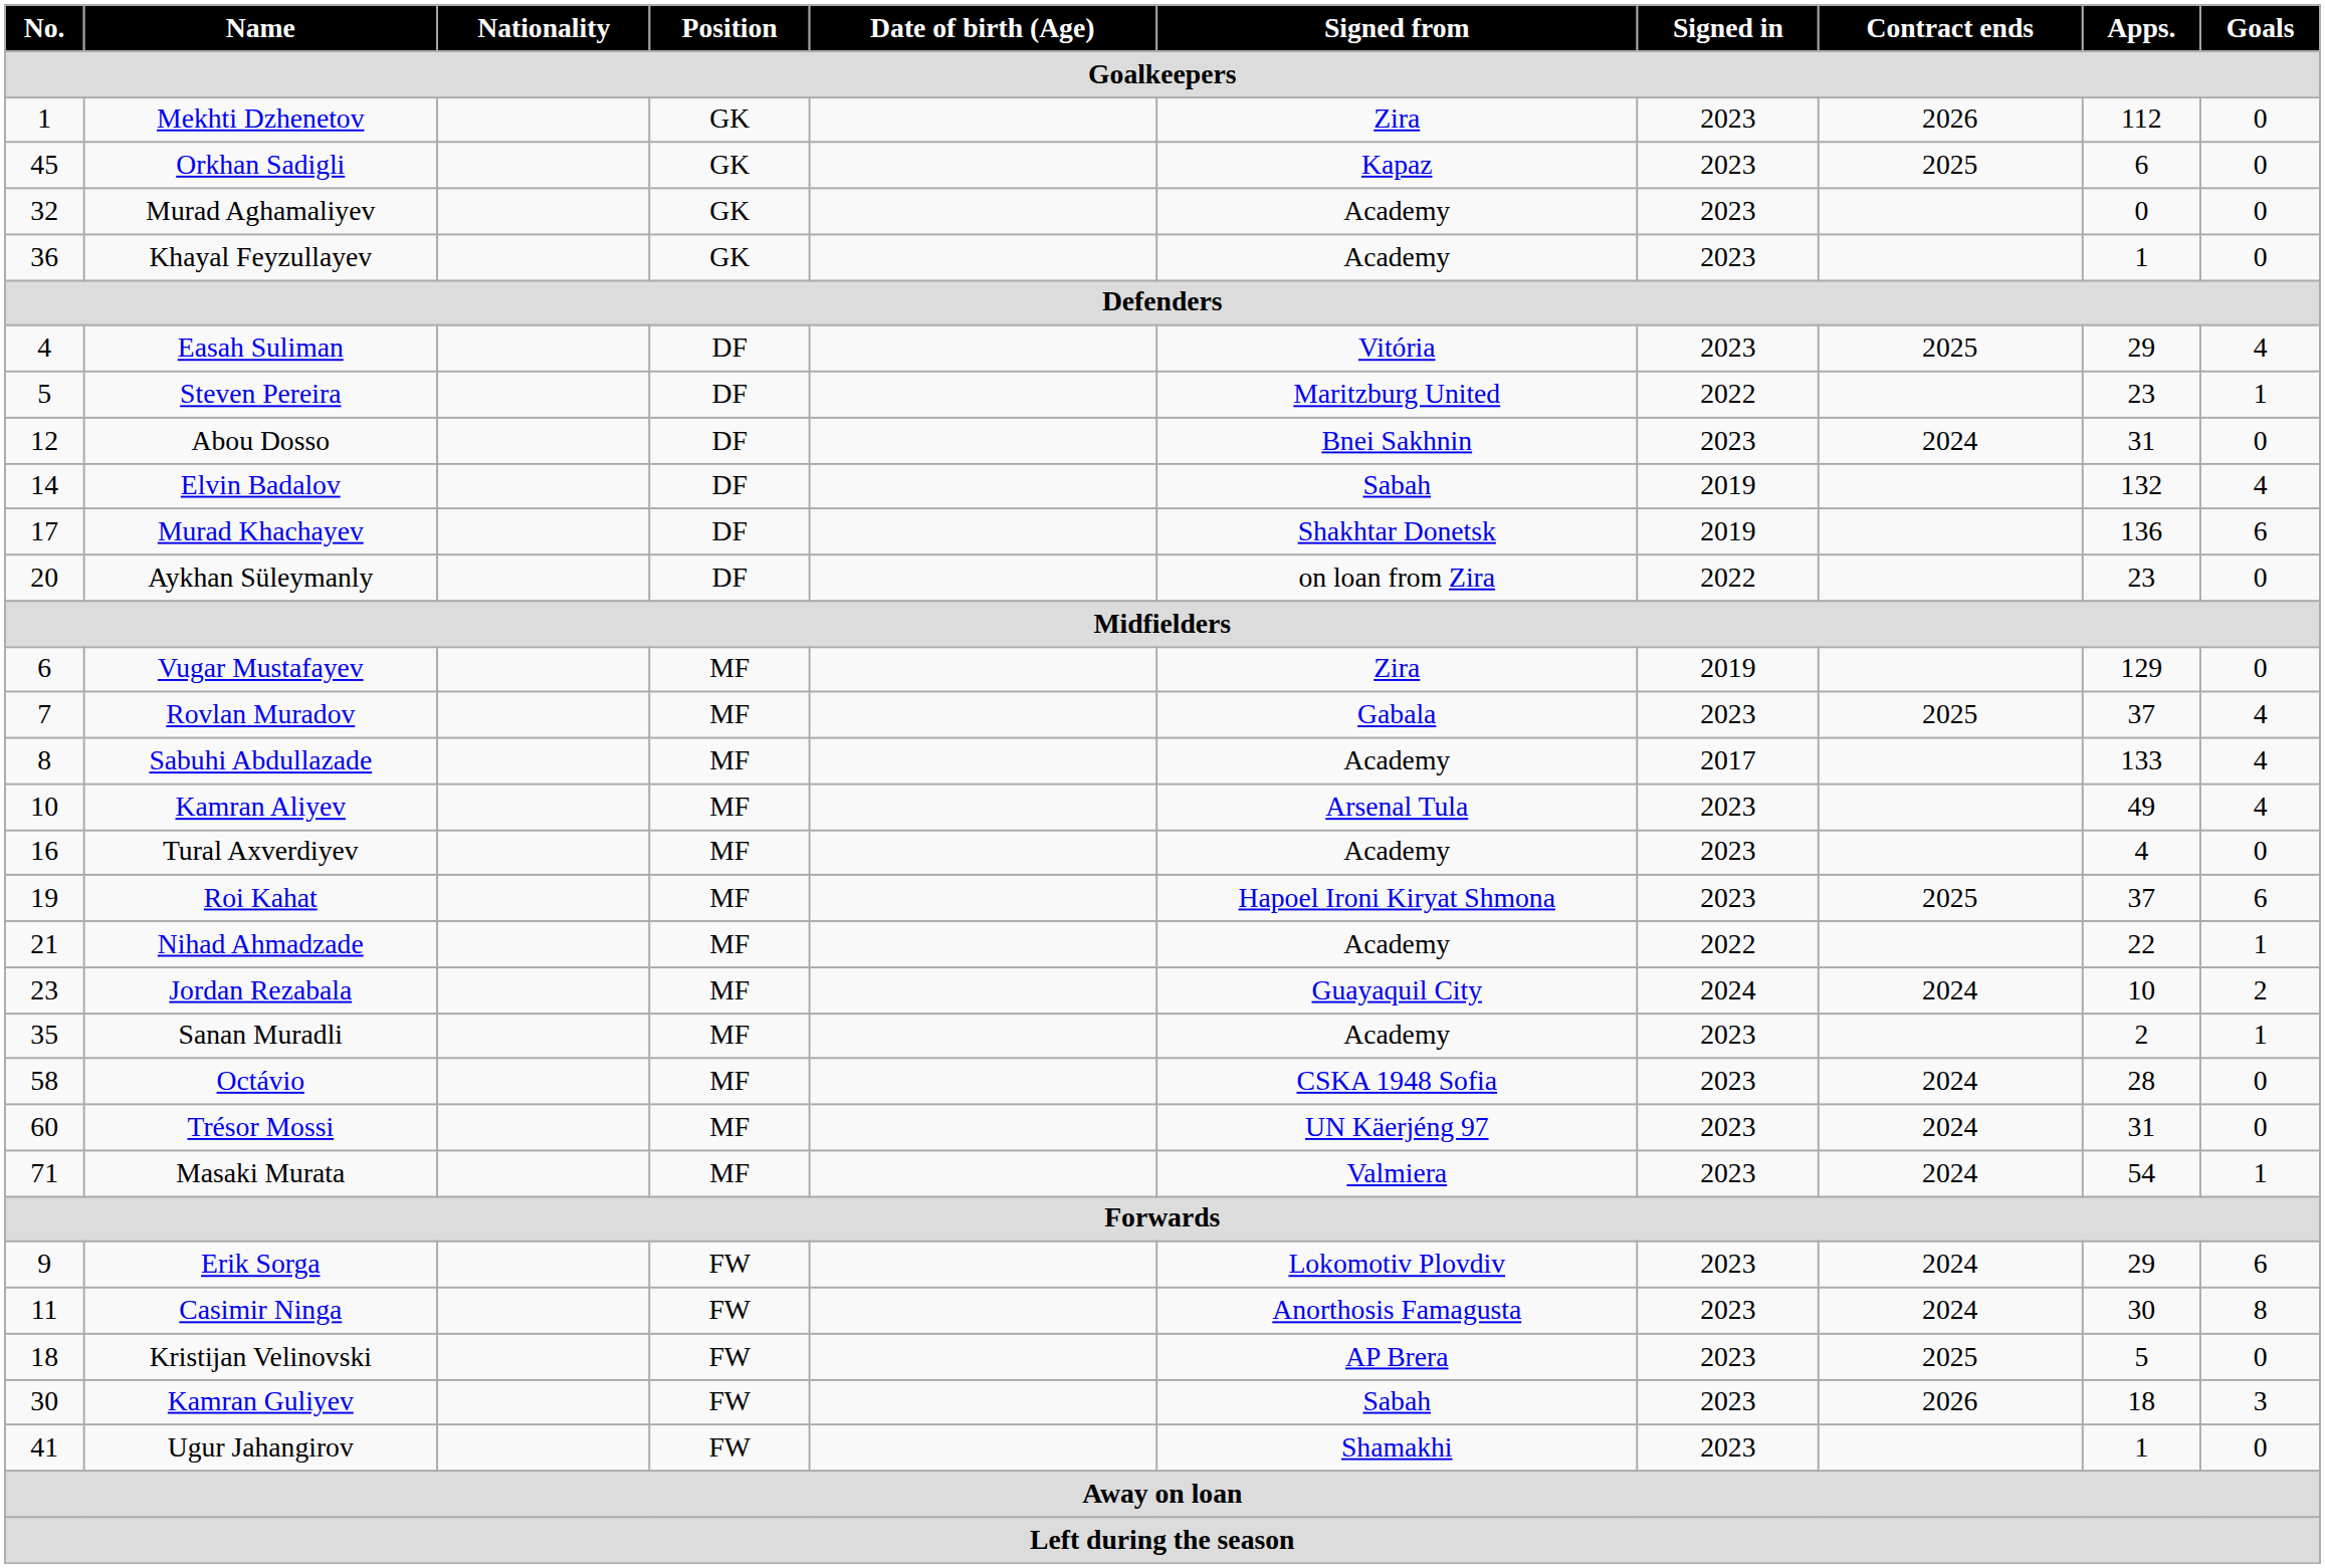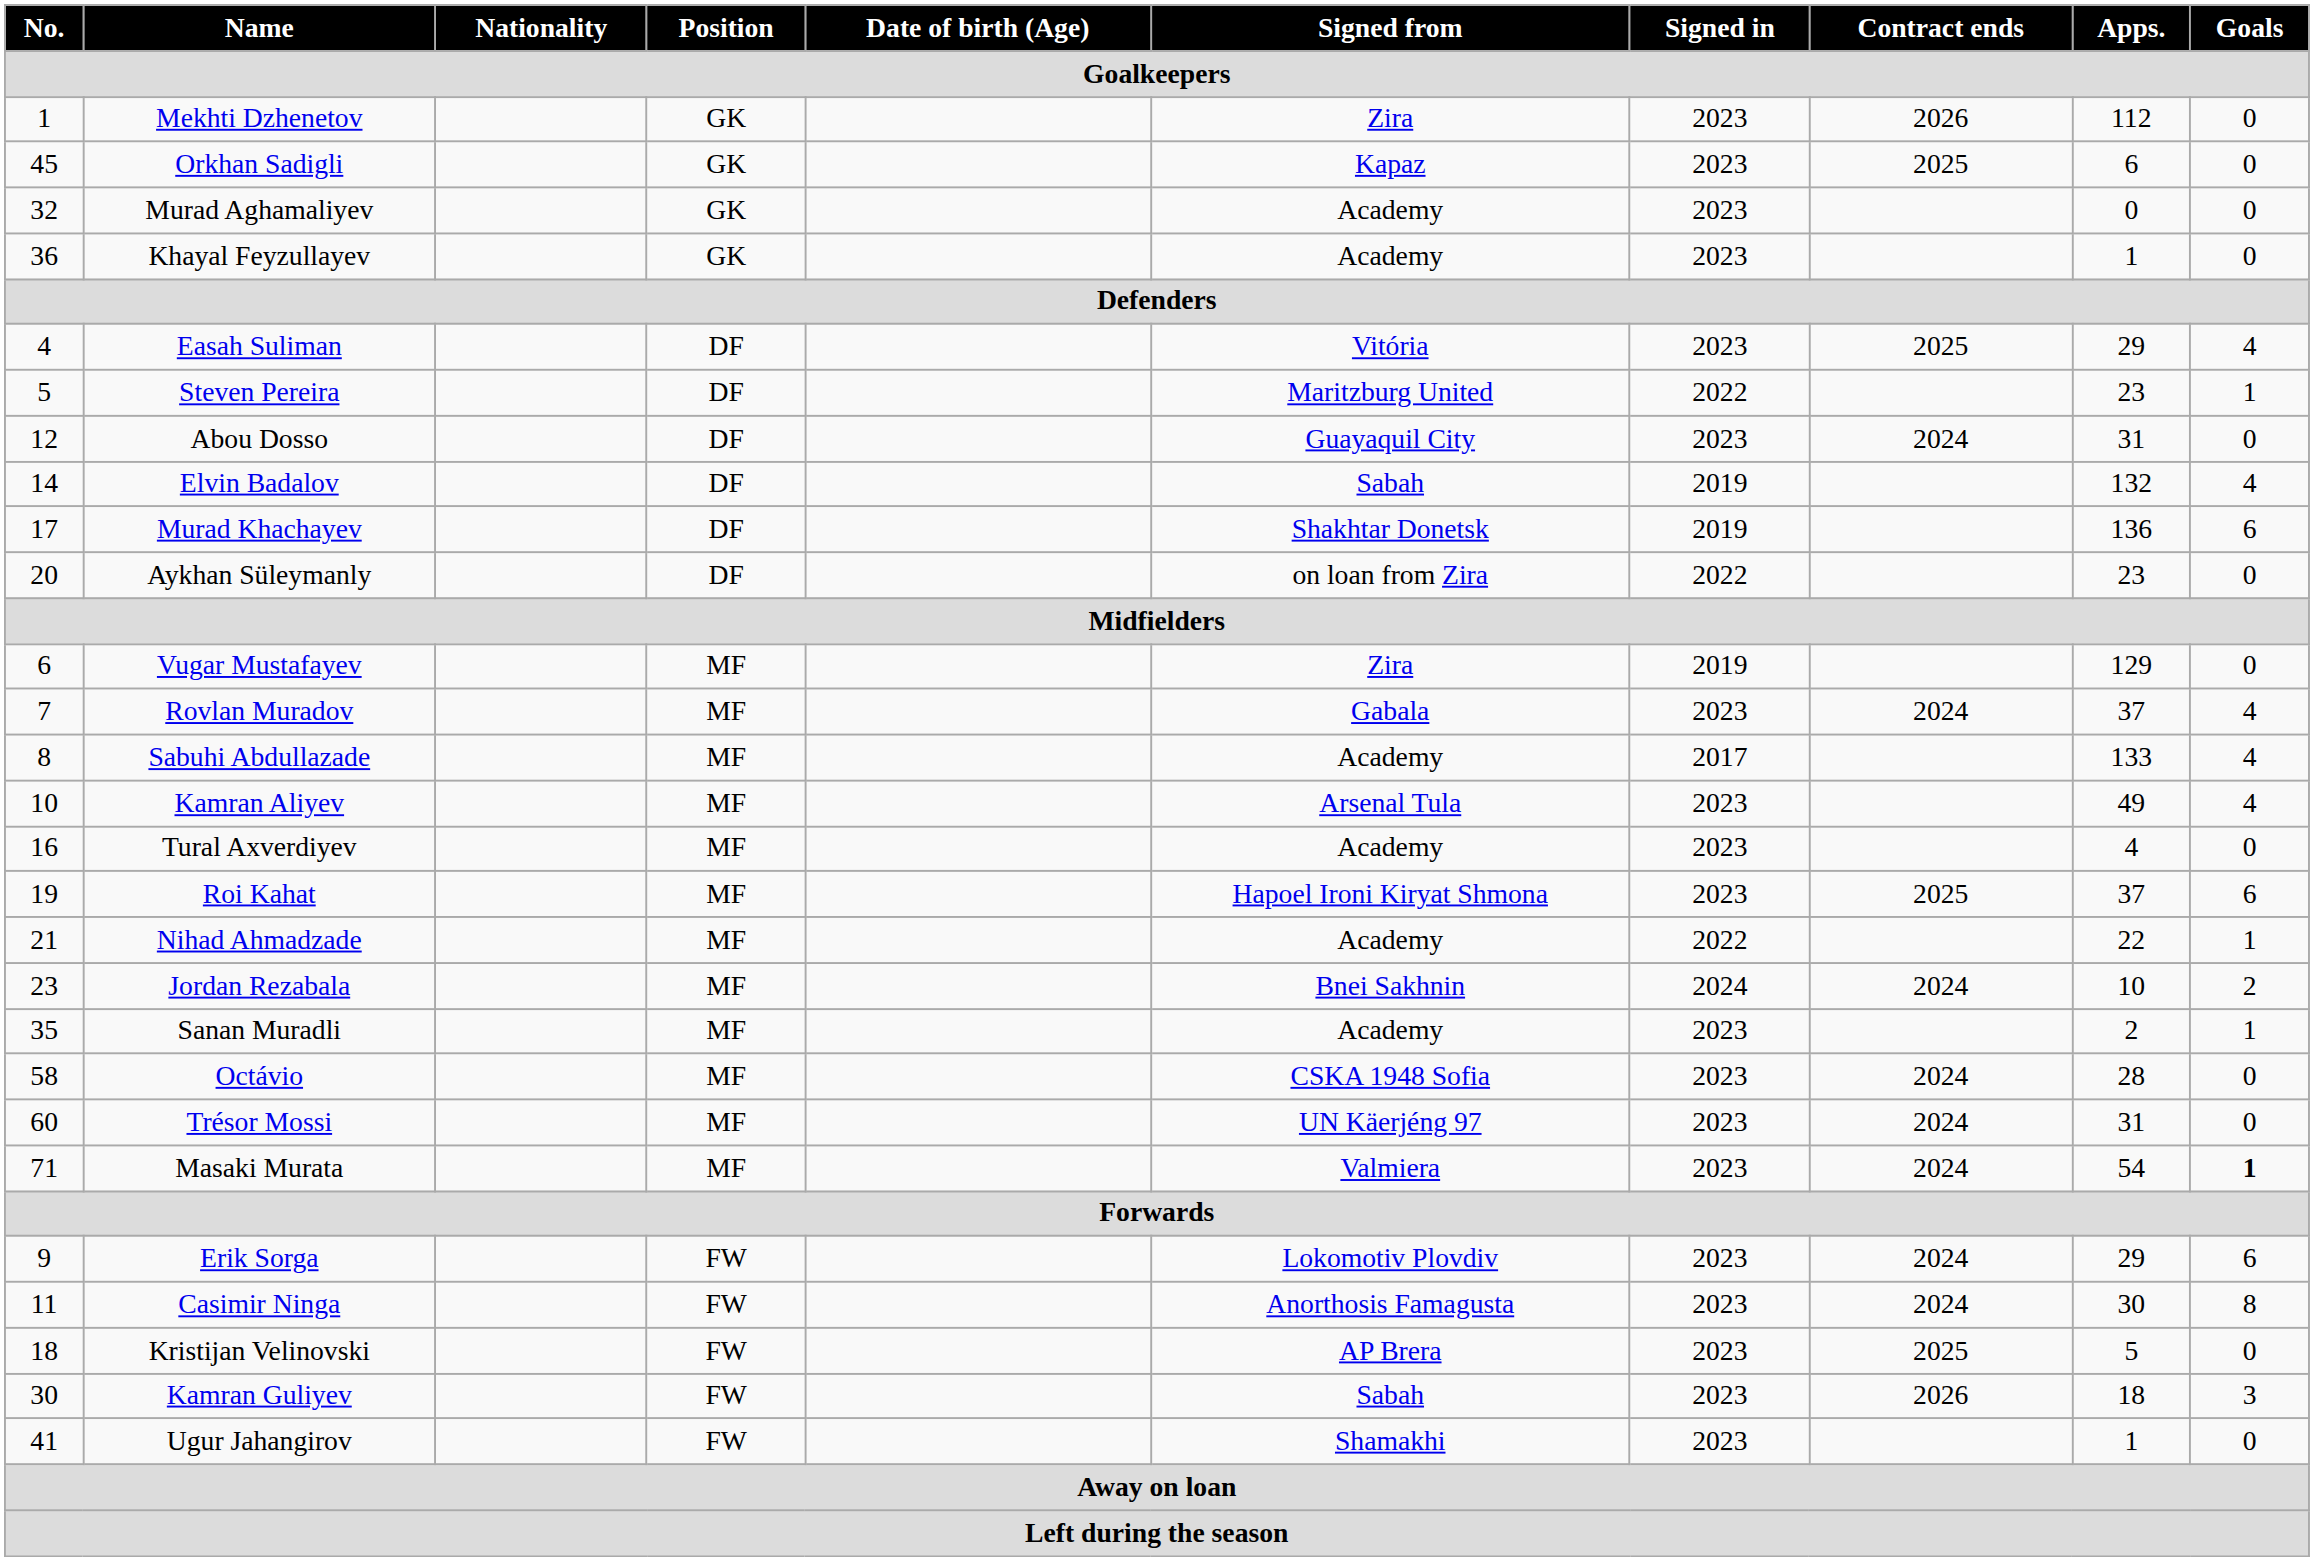 <table class="wikitable"  style="text-align:center; font-size:90%; width:95%;">
 <tr>
 <th style="background:#000000; color:#FFFFFF; text-align:center;">No.</th>
 <th style="background:#000000; color:#FFFFFF; text-align:center;">Name</th>
 <th style="background:#000000; color:#FFFFFF; text-align:center;">Nationality</th>
 <th style="background:#000000; color:#FFFFFF; text-align:center;">Position</th>
 <th style="background:#000000; color:#FFFFFF; text-align:center;">Date of birth (Age)</th>
 <th style="background:#000000; color:#FFFFFF; text-align:center;">Signed from</th>
 <th style="background:#000000; color:#FFFFFF; text-align:center;">Signed in</th>
 <th style="background:#000000; color:#FFFFFF; text-align:center;">Contract ends</th>
 <th style="background:#000000; color:#FFFFFF; text-align:center;">Apps.</th>
 <th style="background:#000000; color:#FFFFFF; text-align:center;">Goals</th>
 </tr>
 <tr>
 <th colspan="11"  style="background:#dcdcdc; text-align:center;">Goalkeepers</th>
 </tr>
 <tr>
 <td>1</td>
 <td><a href='#'>Mekhti Dzhenetov</a></td>
 <td></td>
 <td>GK</td>
 <td></td>
 <td><a href='#'>Zira</a></td>
 <td>2023</td>
 <td>2026</td>
 <td>112</td>
 <td>0</td>
 </tr>
 <tr>
 <td>45</td>
 <td><a href='#'>Orkhan Sadigli</a></td>
 <td></td>
 <td>GK</td>
 <td></td>
 <td><a href='#'>Kapaz</a></td>
 <td>2023</td>
 <td>2025</td>
 <td>6</td>
 <td>0</td>
 </tr>
 <tr>
 <td>32</td>
 <td>Murad Aghamaliyev</td>
 <td></td>
 <td>GK</td>
 <td></td>
 <td>Academy</td>
 <td>2023</td>
 <td></td>
 <td>0</td>
 <td>0</td>
 </tr>
 <tr>
 <td>36</td>
 <td>Khayal Feyzullayev</td>
 <td></td>
 <td>GK</td>
 <td></td>
 <td>Academy</td>
 <td>2023</td>
 <td></td>
 <td>1</td>
 <td>0</td>
 </tr>
 <tr>
 <th colspan="11"  style="background:#dcdcdc; text-align:center;">Defenders</th>
 </tr>
 <tr>
 <td>4</td>
 <td><a href='#'>Easah Suliman</a></td>
 <td></td>
 <td>DF</td>
 <td></td>
 <td><a href='#'>Vitória</a></td>
 <td>2023</td>
 <td>2025</td>
 <td>29</td>
 <td>4</td>
 </tr>
 <tr>
 <td>5</td>
 <td><a href='#'>Steven Pereira</a></td>
 <td></td>
 <td>DF</td>
 <td></td>
 <td><a href='#'>Maritzburg United</a></td>
 <td>2022</td>
 <td></td>
 <td>23</td>
 <td>1</td>
 </tr>
 <tr>
 <td>12</td>
 <td>Abou Dosso</td>
 <td></td>
 <td>DF</td>
 <td></td>
-<td><a href='#'>Bnei Sakhnin</a></td>
+<td><a href='#'>Guayaquil City</a></td>
 <td>2023</td>
 <td>2024</td>
 <td>31</td>
 <td>0</td>
 </tr>
 <tr>
 <td>14</td>
 <td><a href='#'>Elvin Badalov</a></td>
 <td></td>
 <td>DF</td>
 <td></td>
 <td><a href='#'>Sabah</a></td>
 <td>2019</td>
 <td></td>
 <td>132</td>
 <td>4</td>
 </tr>
 <tr>
 <td>17</td>
 <td><a href='#'>Murad Khachayev</a></td>
 <td></td>
 <td>DF</td>
 <td></td>
 <td><a href='#'>Shakhtar Donetsk</a></td>
 <td>2019</td>
 <td></td>
 <td>136</td>
 <td>6</td>
 </tr>
 <tr>
 <td>20</td>
 <td>Aykhan Süleymanly</td>
 <td></td>
 <td>DF</td>
 <td></td>
 <td>on loan from <a href='#'>Zira</a></td>
 <td>2022</td>
 <td></td>
 <td>23</td>
 <td>0</td>
 </tr>
 <tr>
 <th colspan="11"  style="background:#dcdcdc; text-align:center;">Midfielders</th>
 </tr>
 <tr>
 <td>6</td>
 <td><a href='#'>Vugar Mustafayev</a></td>
 <td></td>
 <td>MF</td>
 <td></td>
 <td><a href='#'>Zira</a></td>
 <td>2019</td>
 <td></td>
 <td>129</td>
 <td>0</td>
 </tr>
 <tr>
 <td>7</td>
 <td><a href='#'>Rovlan Muradov</a></td>
 <td></td>
 <td>MF</td>
 <td></td>
 <td><a href='#'>Gabala</a></td>
 <td>2023</td>
-<td>2025</td>
+<td>2024</td>
 <td>37</td>
 <td>4</td>
 </tr>
 <tr>
 <td>8</td>
 <td><a href='#'>Sabuhi Abdullazade</a></td>
 <td></td>
 <td>MF</td>
 <td></td>
 <td>Academy</td>
 <td>2017</td>
 <td></td>
 <td>133</td>
 <td>4</td>
 </tr>
 <tr>
 <td>10</td>
 <td><a href='#'>Kamran Aliyev</a></td>
 <td></td>
 <td>MF</td>
 <td></td>
 <td><a href='#'>Arsenal Tula</a></td>
 <td>2023</td>
 <td></td>
 <td>49</td>
 <td>4</td>
 </tr>
 <tr>
 <td>16</td>
 <td>Tural Axverdiyev</td>
 <td></td>
 <td>MF</td>
 <td></td>
 <td>Academy</td>
 <td>2023</td>
 <td></td>
 <td>4</td>
 <td>0</td>
 </tr>
 <tr>
 <td>19</td>
 <td><a href='#'>Roi Kahat</a></td>
 <td></td>
 <td>MF</td>
 <td></td>
 <td><a href='#'>Hapoel Ironi Kiryat Shmona</a></td>
 <td>2023</td>
 <td>2025</td>
 <td>37</td>
 <td>6</td>
 </tr>
 <tr>
 <td>21</td>
 <td><a href='#'>Nihad Ahmadzade</a></td>
 <td></td>
 <td>MF</td>
 <td></td>
 <td>Academy</td>
 <td>2022</td>
 <td></td>
 <td>22</td>
 <td>1</td>
 </tr>
 <tr>
 <td>23</td>
 <td><a href='#'>Jordan Rezabala</a></td>
 <td></td>
 <td>MF</td>
 <td></td>
-<td><a href='#'>Guayaquil City</a></td>
+<td><a href='#'>Bnei Sakhnin</a></td>
 <td>2024</td>
 <td>2024</td>
 <td>10</td>
 <td>2</td>
 </tr>
 <tr>
 <td>35</td>
 <td>Sanan Muradli</td>
 <td></td>
 <td>MF</td>
 <td></td>
 <td>Academy</td>
 <td>2023</td>
 <td></td>
 <td>2</td>
 <td>1</td>
 </tr>
 <tr>
 <td>58</td>
 <td><a href='#'>Octávio</a></td>
 <td></td>
 <td>MF</td>
 <td></td>
 <td><a href='#'>CSKA 1948 Sofia</a></td>
 <td>2023</td>
 <td>2024</td>
 <td>28</td>
 <td>0</td>
 </tr>
 <tr>
 <td>60</td>
 <td><a href='#'>Trésor Mossi</a></td>
 <td></td>
 <td>MF</td>
 <td></td>
 <td><a href='#'>UN Käerjéng 97</a></td>
 <td>2023</td>
 <td>2024</td>
 <td>31</td>
 <td>0</td>
 </tr>
 <tr>
 <td>71</td>
 <td>Masaki Murata</td>
 <td></td>
 <td>MF</td>
 <td></td>
 <td><a href='#'>Valmiera</a></td>
 <td>2023</td>
 <td>2024</td>
 <td>54</td>
-<td>1</td>
+<td><strong>1</strong></td>
 </tr>
 <tr>
 <th colspan="11"  style="background:#dcdcdc; text-align:center;">Forwards</th>
 </tr>
 <tr>
 <td>9</td>
 <td><a href='#'>Erik Sorga</a></td>
 <td></td>
 <td>FW</td>
 <td></td>
 <td><a href='#'>Lokomotiv Plovdiv</a></td>
 <td>2023</td>
 <td>2024</td>
 <td>29</td>
 <td>6</td>
 </tr>
 <tr>
 <td>11</td>
 <td><a href='#'>Casimir Ninga</a></td>
 <td></td>
 <td>FW</td>
 <td></td>
 <td><a href='#'>Anorthosis Famagusta</a></td>
 <td>2023</td>
 <td>2024</td>
 <td>30</td>
 <td>8</td>
 </tr>
 <tr>
 <td>18</td>
 <td>Kristijan Velinovski</td>
 <td></td>
 <td>FW</td>
 <td></td>
 <td><a href='#'>AP Brera</a></td>
 <td>2023</td>
 <td>2025</td>
 <td>5</td>
 <td>0</td>
 </tr>
 <tr>
 <td>30</td>
 <td><a href='#'>Kamran Guliyev</a></td>
 <td></td>
 <td>FW</td>
 <td></td>
 <td><a href='#'>Sabah</a></td>
 <td>2023</td>
 <td>2026</td>
 <td>18</td>
 <td>3</td>
 </tr>
 <tr>
 <td>41</td>
 <td>Ugur Jahangirov</td>
 <td></td>
 <td>FW</td>
 <td></td>
 <td><a href='#'>Shamakhi</a></td>
 <td>2023</td>
 <td></td>
 <td>1</td>
 <td>0</td>
 </tr>
 <tr>
 <th colspan="11"  style="background:#dcdcdc; text-align:center;">Away on loan</th>
 </tr>
 <tr>
 <th colspan="11"  style="background:#dcdcdc; text-align:center;">Left during the season</th>
 </tr>
 </table>
